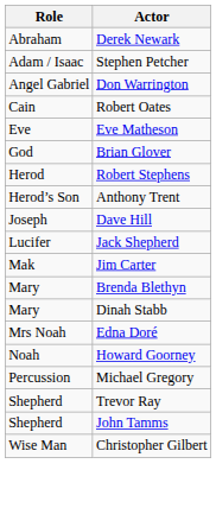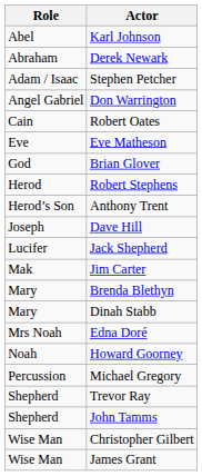 <table class="wikitable">
 <tr>
 <th>Role</th>
 <th>Actor</th>
+</tr>
+<tr>
+<td>Abel</td>
+<td><a href='#'>Karl Johnson</a></td>
 </tr>
 <tr>
 <td>Abraham</td>
 <td><a href='#'>Derek Newark</a></td>
 </tr>
 <tr>
 <td>Adam / Isaac</td>
 <td>Stephen Petcher</td>
 </tr>
 <tr>
 <td>Angel Gabriel</td>
 <td><a href='#'>Don Warrington</a></td>
 </tr>
 <tr>
 <td>Cain</td>
 <td>Robert Oates</td>
 </tr>
 <tr>
 <td>Eve</td>
 <td><a href='#'>Eve Matheson</a></td>
 </tr>
 <tr>
 <td>God</td>
 <td><a href='#'>Brian Glover</a></td>
 </tr>
 <tr>
 <td>Herod</td>
 <td><a href='#'>Robert Stephens</a></td>
 </tr>
 <tr>
 <td>Herod’s Son</td>
 <td>Anthony Trent</td>
 </tr>
 <tr>
 <td>Joseph</td>
 <td><a href='#'>Dave Hill</a></td>
 </tr>
 <tr>
 <td>Lucifer</td>
 <td><a href='#'>Jack Shepherd</a></td>
 </tr>
 <tr>
 <td>Mak</td>
 <td><a href='#'>Jim Carter</a></td>
 </tr>
 <tr>
 <td>Mary</td>
 <td><a href='#'>Brenda Blethyn</a></td>
 </tr>
 <tr>
 <td>Mary</td>
 <td>Dinah Stabb</td>
 </tr>
 <tr>
 <td>Mrs Noah</td>
 <td><a href='#'>Edna Doré</a></td>
 </tr>
 <tr>
 <td>Noah</td>
 <td><a href='#'>Howard Goorney</a></td>
 </tr>
 <tr>
 <td>Percussion</td>
 <td>Michael Gregory</td>
 </tr>
 <tr>
 <td>Shepherd</td>
 <td>Trevor Ray</td>
 </tr>
 <tr>
 <td>Shepherd</td>
 <td><a href='#'>John Tamms</a></td>
 </tr>
 <tr>
 <td>Wise Man</td>
 <td>Christopher Gilbert</td>
 </tr>
+<tr>
+<td>Wise Man</td>
+<td>James Grant</td>
+</tr>
 </table>
